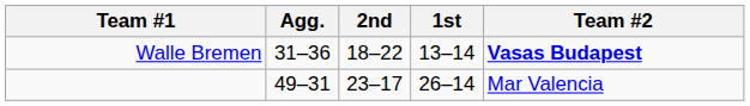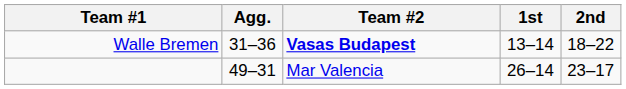 <table class=wikitable style="text-align:center">
 <tr>
 <th width=200>Team #1</th>
 <th width=50>Agg.</th>
+<th width=200>Team #2</th>
+<th width=50>1st</th>
 <th width=50>2nd</th>
-<th width=50>1st</th>
-<th width=200>Team #2</th>
 </tr>
 <tr>
 <td align=right><a href='#'>Walle Bremen</a> </td>
 <td>31–36</td>
+<td align=left> <strong><a href='#'>Vasas Budapest</a></strong></td>
+<td align=center>13–14</td>
 <td align=center>18–22</td>
-<td align=center>13–14</td>
-<td align=left> <strong><a href='#'>Vasas Budapest</a></strong></td>
 </tr>
 <tr>
 <td align=right></td>
 <td>49–31</td>
+<td align=left> <a href='#'>Mar Valencia</a></td>
+<td align=center>26–14</td>
 <td align=center>23–17</td>
-<td align=center>26–14</td>
-<td align=left> <a href='#'>Mar Valencia</a></td>
 </tr>
 </table>
